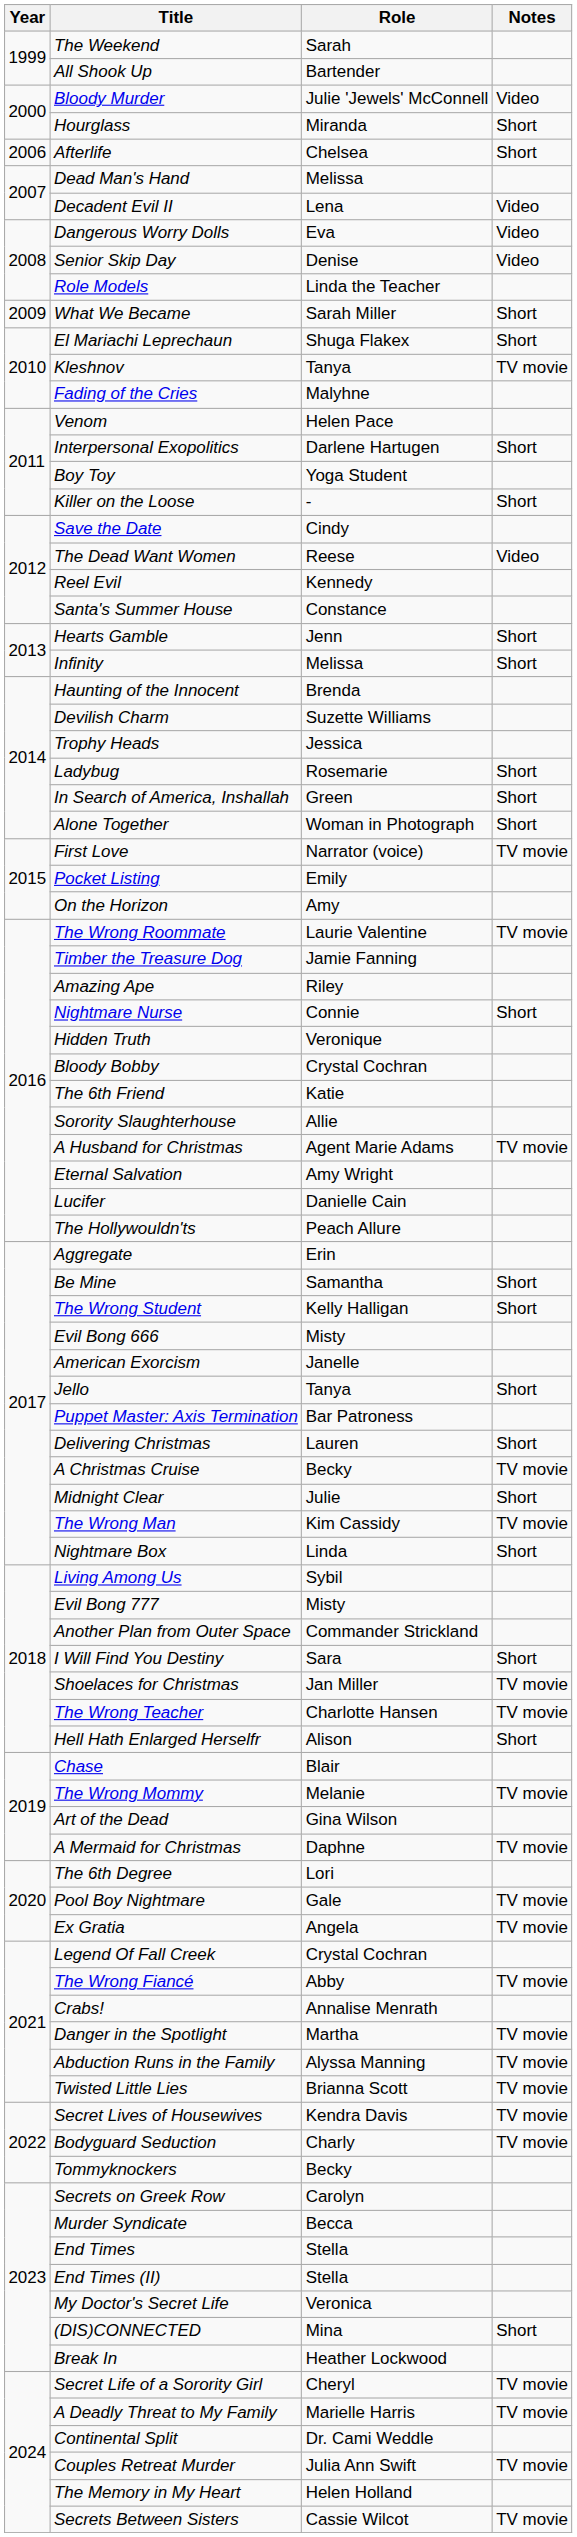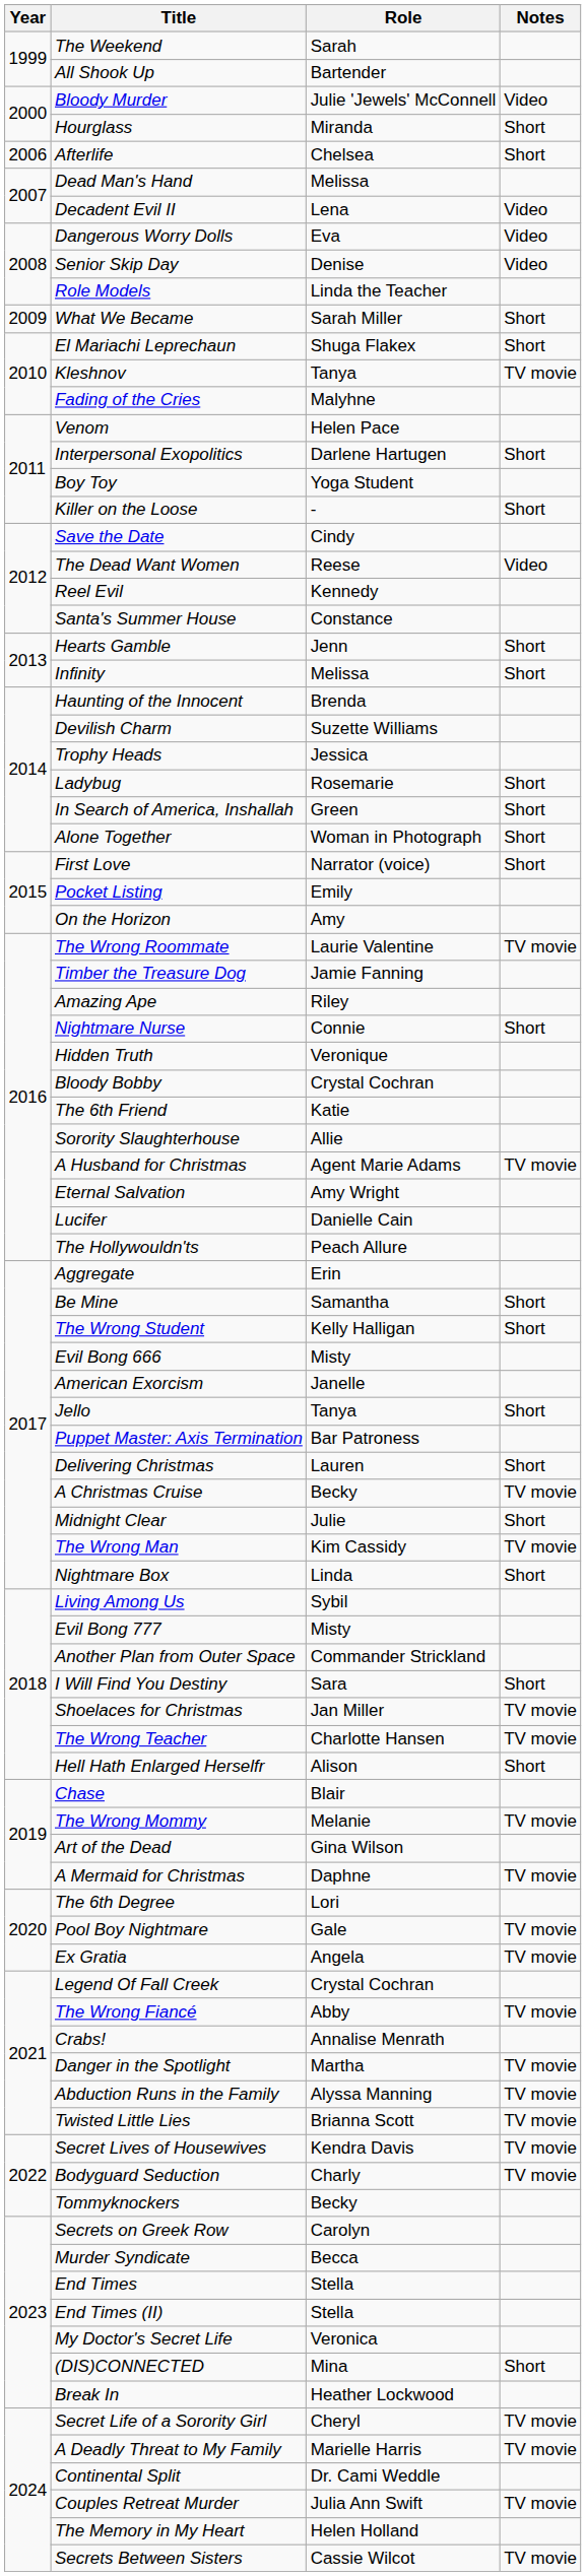 <table class="wikitable sortable">
 <tr>
 <th>Year</th>
 <th>Title</th>
 <th>Role</th>
 <th>Notes</th>
 </tr>
 <tr>
 <td rowspan="2">1999</td>
 <td><em>The Weekend</em></td>
 <td>Sarah</td>
 <td></td>
 </tr>
 <tr>
 <td><em>All Shook Up</em></td>
 <td>Bartender</td>
 <td></td>
 </tr>
 <tr>
 <td rowspan="2">2000</td>
 <td><em><a href='#'>Bloody Murder</a></em></td>
 <td>Julie 'Jewels' McConnell</td>
 <td>Video</td>
 </tr>
 <tr>
 <td><em>Hourglass</em></td>
 <td>Miranda</td>
 <td>Short</td>
 </tr>
 <tr>
 <td>2006</td>
 <td><em>Afterlife</em></td>
 <td>Chelsea</td>
 <td>Short</td>
 </tr>
 <tr>
 <td rowspan="2">2007</td>
 <td><em>Dead Man's Hand</em></td>
 <td>Melissa</td>
 <td></td>
 </tr>
 <tr>
 <td><em>Decadent Evil II</em></td>
 <td>Lena</td>
 <td>Video</td>
 </tr>
 <tr>
 <td rowspan="3">2008</td>
 <td><em>Dangerous Worry Dolls</em></td>
 <td>Eva</td>
 <td>Video</td>
 </tr>
 <tr>
 <td><em>Senior Skip Day</em></td>
 <td>Denise</td>
 <td>Video</td>
 </tr>
 <tr>
 <td><em><a href='#'>Role Models</a></em></td>
 <td>Linda the Teacher</td>
 <td></td>
 </tr>
 <tr>
 <td>2009</td>
 <td><em>What We Became</em></td>
 <td>Sarah Miller</td>
 <td>Short</td>
 </tr>
 <tr>
 <td rowspan="3">2010</td>
 <td><em>El Mariachi Leprechaun</em></td>
 <td>Shuga Flakex</td>
 <td>Short</td>
 </tr>
 <tr>
 <td><em>Kleshnov</em></td>
 <td>Tanya</td>
 <td>TV movie</td>
 </tr>
 <tr>
 <td><em><a href='#'>Fading of the Cries</a></em></td>
 <td>Malyhne</td>
 <td></td>
 </tr>
 <tr>
 <td rowspan="4">2011</td>
 <td><em>Venom</em></td>
 <td>Helen Pace</td>
 <td></td>
 </tr>
 <tr>
 <td><em>Interpersonal Exopolitics</em></td>
 <td>Darlene Hartugen</td>
 <td>Short</td>
 </tr>
 <tr>
 <td><em>Boy Toy</em></td>
 <td>Yoga Student</td>
 <td></td>
 </tr>
 <tr>
 <td><em>Killer on the Loose</em></td>
 <td>-</td>
 <td>Short</td>
 </tr>
 <tr>
 <td rowspan="4">2012</td>
 <td><em><a href='#'>Save the Date</a></em></td>
 <td>Cindy</td>
 <td></td>
 </tr>
 <tr>
 <td><em>The Dead Want Women</em></td>
 <td>Reese</td>
 <td>Video</td>
 </tr>
 <tr>
 <td><em>Reel Evil</em></td>
 <td>Kennedy</td>
 <td></td>
 </tr>
 <tr>
 <td><em>Santa's Summer House</em></td>
 <td>Constance</td>
 <td></td>
 </tr>
 <tr>
 <td rowspan="2">2013</td>
 <td><em>Hearts Gamble</em></td>
 <td>Jenn</td>
 <td>Short</td>
 </tr>
 <tr>
 <td><em>Infinity</em></td>
 <td>Melissa</td>
 <td>Short</td>
 </tr>
 <tr>
 <td rowspan="6">2014</td>
 <td><em>Haunting of the Innocent</em></td>
 <td>Brenda</td>
 <td></td>
 </tr>
 <tr>
 <td><em>Devilish Charm</em></td>
 <td>Suzette Williams</td>
 <td></td>
 </tr>
 <tr>
 <td><em>Trophy Heads</em></td>
 <td>Jessica</td>
 <td></td>
 </tr>
 <tr>
 <td><em>Ladybug</em></td>
 <td>Rosemarie</td>
 <td>Short</td>
 </tr>
 <tr>
 <td><em>In Search of America, Inshallah</em></td>
 <td>Green</td>
 <td>Short</td>
 </tr>
 <tr>
 <td><em>Alone Together</em></td>
 <td>Woman in Photograph</td>
 <td>Short</td>
 </tr>
 <tr>
 <td rowspan="3">2015</td>
 <td><em>First Love</em></td>
 <td>Narrator (voice)</td>
-<td>TV movie</td>
+<td>Short</td>
 </tr>
 <tr>
 <td><em><a href='#'>Pocket Listing</a></em></td>
 <td>Emily</td>
 <td></td>
 </tr>
 <tr>
 <td><em>On the Horizon</em></td>
 <td>Amy</td>
 <td></td>
 </tr>
 <tr>
 <td rowspan="12">2016</td>
 <td><em><a href='#'>The Wrong Roommate</a></em></td>
 <td>Laurie Valentine</td>
 <td>TV movie</td>
 </tr>
 <tr>
 <td><em><a href='#'>Timber the Treasure Dog</a></em></td>
 <td>Jamie Fanning</td>
 <td></td>
 </tr>
 <tr>
 <td><em>Amazing Ape</em></td>
 <td>Riley</td>
 <td></td>
 </tr>
 <tr>
 <td><em><a href='#'>Nightmare Nurse</a></em></td>
 <td>Connie</td>
 <td>Short</td>
 </tr>
 <tr>
 <td><em>Hidden Truth</em></td>
 <td>Veronique</td>
 <td></td>
 </tr>
 <tr>
 <td><em>Bloody Bobby</em></td>
 <td>Crystal Cochran</td>
 <td></td>
 </tr>
 <tr>
 <td><em>The 6th Friend</em></td>
 <td>Katie</td>
 <td></td>
 </tr>
 <tr>
 <td><em>Sorority Slaughterhouse</em></td>
 <td>Allie</td>
 <td></td>
 </tr>
 <tr>
 <td><em>A Husband for Christmas</em></td>
 <td>Agent Marie Adams</td>
 <td>TV movie</td>
 </tr>
 <tr>
 <td><em>Eternal Salvation</em></td>
 <td>Amy Wright</td>
 <td></td>
 </tr>
 <tr>
 <td><em>Lucifer</em></td>
 <td>Danielle Cain</td>
 <td></td>
 </tr>
 <tr>
 <td><em>The Hollywouldn'ts</em></td>
 <td>Peach Allure</td>
 <td></td>
 </tr>
 <tr>
 <td rowspan="12">2017</td>
 <td><em>Aggregate</em></td>
 <td>Erin</td>
 <td></td>
 </tr>
 <tr>
 <td><em>Be Mine</em></td>
 <td>Samantha</td>
 <td>Short</td>
 </tr>
 <tr>
 <td><em><a href='#'>The Wrong Student</a></em></td>
 <td>Kelly Halligan</td>
 <td>Short</td>
 </tr>
 <tr>
 <td><em>Evil Bong 666</em></td>
 <td>Misty</td>
 <td></td>
 </tr>
 <tr>
 <td><em>American Exorcism</em></td>
 <td>Janelle</td>
 <td></td>
 </tr>
 <tr>
 <td><em>Jello</em></td>
 <td>Tanya</td>
 <td>Short</td>
 </tr>
 <tr>
 <td><em><a href='#'>Puppet Master: Axis Termination</a></em></td>
 <td>Bar Patroness</td>
 <td></td>
 </tr>
 <tr>
 <td><em>Delivering Christmas</em></td>
 <td>Lauren</td>
 <td>Short</td>
 </tr>
 <tr>
 <td><em>A Christmas Cruise</em></td>
 <td>Becky</td>
 <td>TV movie</td>
 </tr>
 <tr>
 <td><em>Midnight Clear</em></td>
 <td>Julie</td>
 <td>Short</td>
 </tr>
 <tr>
 <td><em><a href='#'>The Wrong Man</a></em></td>
 <td>Kim Cassidy</td>
 <td>TV movie</td>
 </tr>
 <tr>
 <td><em>Nightmare Box</em></td>
 <td>Linda</td>
 <td>Short</td>
 </tr>
 <tr>
 <td rowspan="7">2018</td>
 <td><em><a href='#'>Living Among Us</a></em></td>
 <td>Sybil</td>
 <td></td>
 </tr>
 <tr>
 <td><em>Evil Bong 777</em></td>
 <td>Misty</td>
 <td></td>
 </tr>
 <tr>
 <td><em>Another Plan from Outer Space</em></td>
 <td>Commander Strickland</td>
 <td></td>
 </tr>
 <tr>
 <td><em>I Will Find You Destiny</em></td>
 <td>Sara</td>
 <td>Short</td>
 </tr>
 <tr>
 <td><em>Shoelaces for Christmas</em></td>
 <td>Jan Miller</td>
 <td>TV movie</td>
 </tr>
 <tr>
 <td><em><a href='#'>The Wrong Teacher</a></em></td>
 <td>Charlotte Hansen</td>
 <td>TV movie</td>
 </tr>
 <tr>
 <td><em>Hell Hath Enlarged Herselfr</em></td>
 <td>Alison</td>
 <td>Short</td>
 </tr>
 <tr>
 <td rowspan="4">2019</td>
 <td><em><a href='#'>Chase</a></em></td>
 <td>Blair</td>
 <td></td>
 </tr>
 <tr>
 <td><em><a href='#'>The Wrong Mommy</a></em></td>
 <td>Melanie</td>
 <td>TV movie</td>
 </tr>
 <tr>
 <td><em>Art of the Dead</em></td>
 <td>Gina Wilson</td>
 <td></td>
 </tr>
 <tr>
 <td><em>A Mermaid for Christmas</em></td>
 <td>Daphne</td>
 <td>TV movie</td>
 </tr>
 <tr>
 <td rowspan="3">2020</td>
 <td><em>The 6th Degree</em></td>
 <td>Lori</td>
 <td></td>
 </tr>
 <tr>
 <td><em>Pool Boy Nightmare</em></td>
 <td>Gale</td>
 <td>TV movie</td>
 </tr>
 <tr>
 <td><em>Ex Gratia</em></td>
 <td>Angela</td>
 <td>TV movie</td>
 </tr>
 <tr>
 <td rowspan="6">2021</td>
 <td><em>Legend Of Fall Creek</em></td>
 <td>Crystal Cochran</td>
 <td></td>
 </tr>
 <tr>
 <td><em><a href='#'>The Wrong Fiancé</a></em></td>
 <td>Abby</td>
 <td>TV movie</td>
 </tr>
 <tr>
 <td><em>Crabs!</em></td>
 <td>Annalise Menrath</td>
 <td></td>
 </tr>
 <tr>
 <td><em>Danger in the Spotlight</em></td>
 <td>Martha</td>
 <td>TV movie</td>
 </tr>
 <tr>
 <td><em>Abduction Runs in the Family</em></td>
 <td>Alyssa Manning</td>
 <td>TV movie</td>
 </tr>
 <tr>
 <td><em>Twisted Little Lies</em></td>
 <td>Brianna Scott</td>
 <td>TV movie</td>
 </tr>
 <tr>
 <td rowspan="3">2022</td>
 <td><em>Secret Lives of Housewives</em></td>
 <td>Kendra Davis</td>
 <td>TV movie</td>
 </tr>
 <tr>
 <td><em>Bodyguard Seduction</em></td>
 <td>Charly</td>
 <td>TV movie</td>
 </tr>
 <tr>
 <td><em>Tommyknockers</em></td>
 <td>Becky</td>
 <td></td>
 </tr>
 <tr>
 <td rowspan="7">2023</td>
 <td><em>Secrets on Greek Row</em></td>
 <td>Carolyn</td>
 <td></td>
 </tr>
 <tr>
 <td><em>Murder Syndicate</em></td>
 <td>Becca</td>
 <td></td>
 </tr>
 <tr>
 <td><em>End Times</em></td>
 <td>Stella</td>
 <td></td>
 </tr>
 <tr>
 <td><em>End Times (II)</em></td>
 <td>Stella</td>
 <td></td>
 </tr>
 <tr>
 <td><em>My Doctor's Secret Life</em></td>
 <td>Veronica</td>
 <td></td>
 </tr>
 <tr>
 <td><em>(DIS)CONNECTED</em></td>
 <td>Mina</td>
 <td>Short</td>
 </tr>
 <tr>
 <td><em>Break In</em></td>
 <td>Heather Lockwood</td>
 <td></td>
 </tr>
 <tr>
 <td rowspan="6">2024</td>
 <td><em>Secret Life of a Sorority Girl</em></td>
 <td>Cheryl</td>
 <td>TV movie</td>
 </tr>
 <tr>
 <td><em>A Deadly Threat to My Family</em></td>
 <td>Marielle Harris</td>
 <td>TV movie</td>
 </tr>
 <tr>
 <td><em>Continental Split</em></td>
 <td>Dr. Cami Weddle</td>
 <td></td>
 </tr>
 <tr>
 <td><em>Couples Retreat Murder</em></td>
 <td>Julia Ann Swift</td>
 <td>TV movie</td>
 </tr>
 <tr>
 <td><em>The Memory in My Heart</em></td>
 <td>Helen Holland</td>
 <td></td>
 </tr>
 <tr>
 <td><em>Secrets Between Sisters</em></td>
 <td>Cassie Wilcot</td>
 <td>TV movie</td>
 </tr>
 </table>
